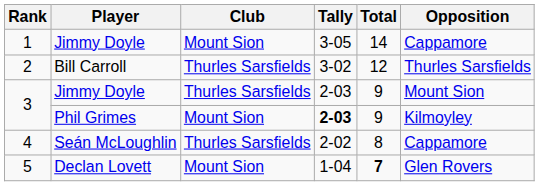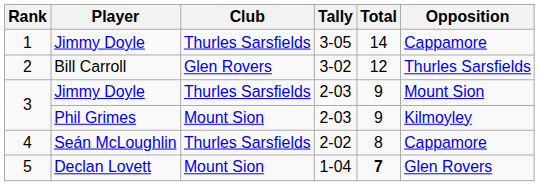 <table class="wikitable">
 <tr>
 <th>Rank</th>
 <th>Player</th>
 <th>Club</th>
 <th>Tally</th>
 <th>Total</th>
 <th>Opposition</th>
 </tr>
 <tr>
 <td rowspan="1" style="text-align:center;">1</td>
 <td><a href='#'>Jimmy Doyle</a></td>
-<td><a href='#'>Mount Sion</a></td>
+<td><a href='#'>Thurles Sarsfields</a></td>
 <td align=center>3-05</td>
 <td align=center>14</td>
 <td><a href='#'>Cappamore</a></td>
 </tr>
 <tr>
 <td rowspan="1" style="text-align:center;">2</td>
 <td>Bill Carroll</td>
-<td><a href='#'>Thurles Sarsfields</a></td>
+<td><a href='#'>Glen Rovers</a></td>
 <td align=center>3-02</td>
 <td align=center>12</td>
 <td><a href='#'>Thurles Sarsfields</a></td>
 </tr>
 <tr>
 <td rowspan="2" style="text-align:center;">3</td>
 <td><a href='#'>Jimmy Doyle</a></td>
 <td><a href='#'>Thurles Sarsfields</a></td>
 <td align=center>2-03</td>
 <td align=center>9</td>
 <td><a href='#'>Mount Sion</a></td>
 </tr>
 <tr>
 <td><a href='#'>Phil Grimes</a></td>
 <td><a href='#'>Mount Sion</a></td>
-<td align=center><strong>2-03</strong></td>
+<td align=center>2-03</td>
 <td align=center>9</td>
 <td><a href='#'>Kilmoyley</a></td>
 </tr>
 <tr>
 <td rowspan="1" style="text-align:center;">4</td>
 <td><a href='#'>Seán McLoughlin</a></td>
 <td><a href='#'>Thurles Sarsfields</a></td>
 <td align=center>2-02</td>
 <td align=center>8</td>
 <td><a href='#'>Cappamore</a></td>
 </tr>
 <tr>
 <td rowspan="1" style="text-align:center;">5</td>
 <td><a href='#'>Declan Lovett</a></td>
 <td><a href='#'>Mount Sion</a></td>
 <td align=center>1-04</td>
 <td align=center><strong>7</strong></td>
 <td><a href='#'>Glen Rovers</a></td>
 </tr>
 </table>
